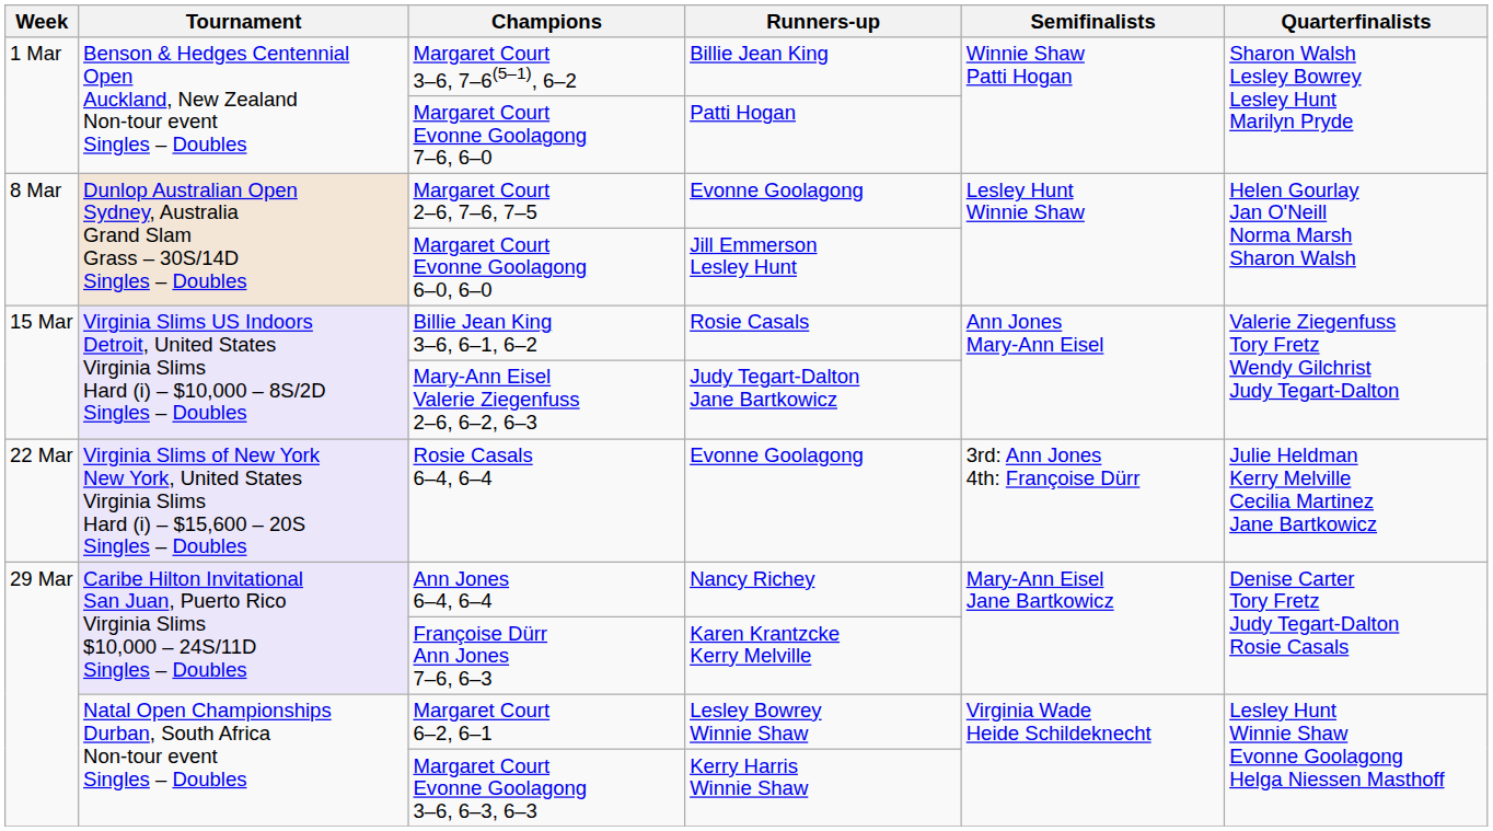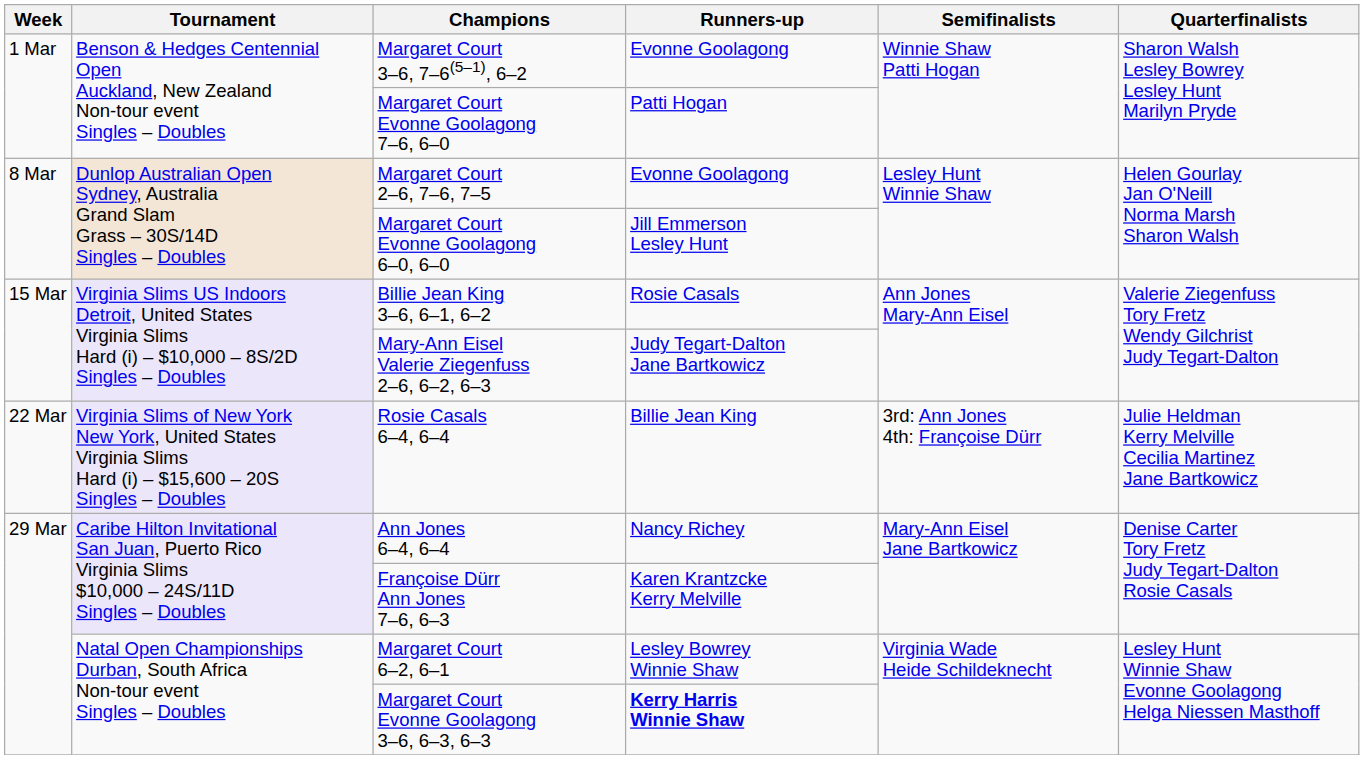 <table class=wikitable style=font-size:95%>
 <tr>
 <th style="width:48px;">Week</th>
 <th style="width:240px;">Tournament</th>
 <th style="width:200px;">Champions</th>
 <th style="width:200px;">Runners-up</th>
 <th style="width:190px;">Semifinalists</th>
 <th style="width:190px;">Quarterfinalists</th>
 </tr>
 <tr valign=top>
 <td rowspan=2>1 Mar</td>
 <td rowspan=2><a href='#'>Benson & Hedges Centennial Open</a><br><a href='#'>Auckland</a>, New Zealand<br>Non-tour event<br> <a href='#'>Singles</a> – <a href='#'>Doubles</a></td>
 <td> <a href='#'>Margaret Court</a> <br>3–6, 7–6<sup>(5–1)</sup>, 6–2</td>
-<td> <a href='#'>Billie Jean King</a></td>
+<td> <a href='#'>Evonne Goolagong</a></td>
 <td rowspan=2> <a href='#'>Winnie Shaw</a><br> <a href='#'>Patti Hogan</a></td>
 <td rowspan=2> <a href='#'>Sharon Walsh</a><br> <a href='#'>Lesley Bowrey</a><br> <a href='#'>Lesley Hunt</a><br> <a href='#'>Marilyn Pryde</a></td>
 </tr>
 <tr valign=top>
 <td> <a href='#'>Margaret Court</a><br> <a href='#'>Evonne Goolagong</a><br>7–6, 6–0</td>
 <td> <a href='#'>Patti Hogan</a></td>
 </tr>
 <tr valign=top>
 <td rowspan=2>8 Mar</td>
 <td bgcolor=#F3E6D7 rowspan=2><a href='#'>Dunlop Australian Open</a><br><a href='#'>Sydney</a>, Australia<br>Grand Slam<br>Grass – 30S/14D<br> <a href='#'>Singles</a> – <a href='#'>Doubles</a></td>
 <td> <a href='#'>Margaret Court</a> <br>2–6, 7–6, 7–5</td>
 <td> <a href='#'>Evonne Goolagong</a></td>
 <td rowspan=2> <a href='#'>Lesley Hunt</a><br>  <a href='#'>Winnie Shaw</a></td>
 <td rowspan=2> <a href='#'>Helen Gourlay</a> <br>  <a href='#'>Jan O'Neill</a> <br>  <a href='#'>Norma Marsh</a> <br>  <a href='#'>Sharon Walsh</a></td>
 </tr>
 <tr valign=top>
 <td> <a href='#'>Margaret Court</a><br> <a href='#'>Evonne Goolagong</a><br>6–0, 6–0</td>
 <td> <a href='#'>Jill Emmerson</a><br> <a href='#'>Lesley Hunt</a></td>
 </tr>
 <tr valign=top>
 <td rowspan=2>15 Mar</td>
 <td style="background:#ebe6fa;" rowspan=2><a href='#'>Virginia Slims US Indoors</a><br><a href='#'>Detroit</a>, United States<br>Virginia Slims<br>Hard (i) – $10,000 – 8S/2D<br> <a href='#'>Singles</a> – <a href='#'>Doubles</a></td>
 <td> <a href='#'>Billie Jean King</a> <br>3–6, 6–1, 6–2</td>
 <td> <a href='#'>Rosie Casals</a></td>
 <td rowspan=2> <a href='#'>Ann Jones</a>  <br>  <a href='#'>Mary-Ann Eisel</a></td>
 <td rowspan=2> <a href='#'>Valerie Ziegenfuss</a> <br>  <a href='#'>Tory Fretz</a> <br>  <a href='#'>Wendy Gilchrist</a> <br>  <a href='#'>Judy Tegart-Dalton</a></td>
 </tr>
 <tr valign=top>
 <td> <a href='#'>Mary-Ann Eisel</a><br> <a href='#'>Valerie Ziegenfuss</a><br>2–6, 6–2, 6–3</td>
 <td> <a href='#'>Judy Tegart-Dalton</a><br> <a href='#'>Jane Bartkowicz</a></td>
 </tr>
 <tr valign=top>
 <td>22 Mar</td>
 <td style="background:#ebe6fa;"><a href='#'>Virginia Slims of New York</a><br><a href='#'>New York</a>, United States<br>Virginia Slims<br>Hard (i) – $15,600 – 20S<br> <a href='#'>Singles</a> – <a href='#'>Doubles</a></td>
 <td> <a href='#'>Rosie Casals</a> <br>6–4, 6–4</td>
-<td> <a href='#'>Evonne Goolagong</a></td>
+<td> <a href='#'>Billie Jean King</a></td>
 <td>3rd:  <a href='#'>Ann Jones</a> <br> 4th:  <a href='#'>Françoise Dürr</a></td>
 <td> <a href='#'>Julie Heldman</a> <br> <a href='#'>Kerry Melville</a> <br> <a href='#'>Cecilia Martinez</a> <br> <a href='#'>Jane Bartkowicz</a></td>
 </tr>
 <tr valign=top>
 <td rowspan=4>29 Mar</td>
 <td style="background:#ebe6fa;" rowspan=2><a href='#'>Caribe Hilton Invitational</a><br><a href='#'>San Juan</a>, Puerto Rico<br>Virginia Slims<br>$10,000 – 24S/11D<br> <a href='#'>Singles</a> – <a href='#'>Doubles</a></td>
 <td> <a href='#'>Ann Jones</a> <br>6–4, 6–4</td>
 <td> <a href='#'>Nancy Richey</a></td>
 <td rowspan=2> <a href='#'>Mary-Ann Eisel</a>  <br>  <a href='#'>Jane Bartkowicz</a></td>
 <td rowspan=2> <a href='#'>Denise Carter</a> <br>  <a href='#'>Tory Fretz</a> <br>  <a href='#'>Judy Tegart-Dalton</a> <br>  <a href='#'>Rosie Casals</a></td>
 </tr>
 <tr valign=top>
 <td> <a href='#'>Françoise Dürr</a><br> <a href='#'>Ann Jones</a><br>7–6, 6–3</td>
 <td> <a href='#'>Karen Krantzcke</a><br> <a href='#'>Kerry Melville</a></td>
 </tr>
 <tr valign=top>
 <td rowspan=2><a href='#'>Natal Open Championships</a><br><a href='#'>Durban</a>, South Africa<br>Non-tour event<br> <a href='#'>Singles</a> – <a href='#'>Doubles</a></td>
 <td> <a href='#'>Margaret Court</a> <br>6–2, 6–1</td>
 <td> <a href='#'>Lesley Bowrey</a><br> <a href='#'>Winnie Shaw</a></td>
 <td rowspan=2> <a href='#'>Virginia Wade</a><br> <a href='#'>Heide Schildeknecht</a></td>
 <td rowspan=2> <a href='#'>Lesley Hunt</a><br>  <a href='#'>Winnie Shaw</a><br> <a href='#'>Evonne Goolagong</a><br> <a href='#'>Helga Niessen Masthoff</a></td>
 </tr>
 <tr valign=top>
 <td> <a href='#'>Margaret Court</a><br> <a href='#'>Evonne Goolagong</a><br>3–6, 6–3, 6–3</td>
-<td> <a href='#'>Kerry Harris</a><br> <a href='#'>Winnie Shaw</a></td>
+<td><strong> <a href='#'>Kerry Harris</a><br> <a href='#'>Winnie Shaw</a></strong></td>
 </tr>
 </table>
